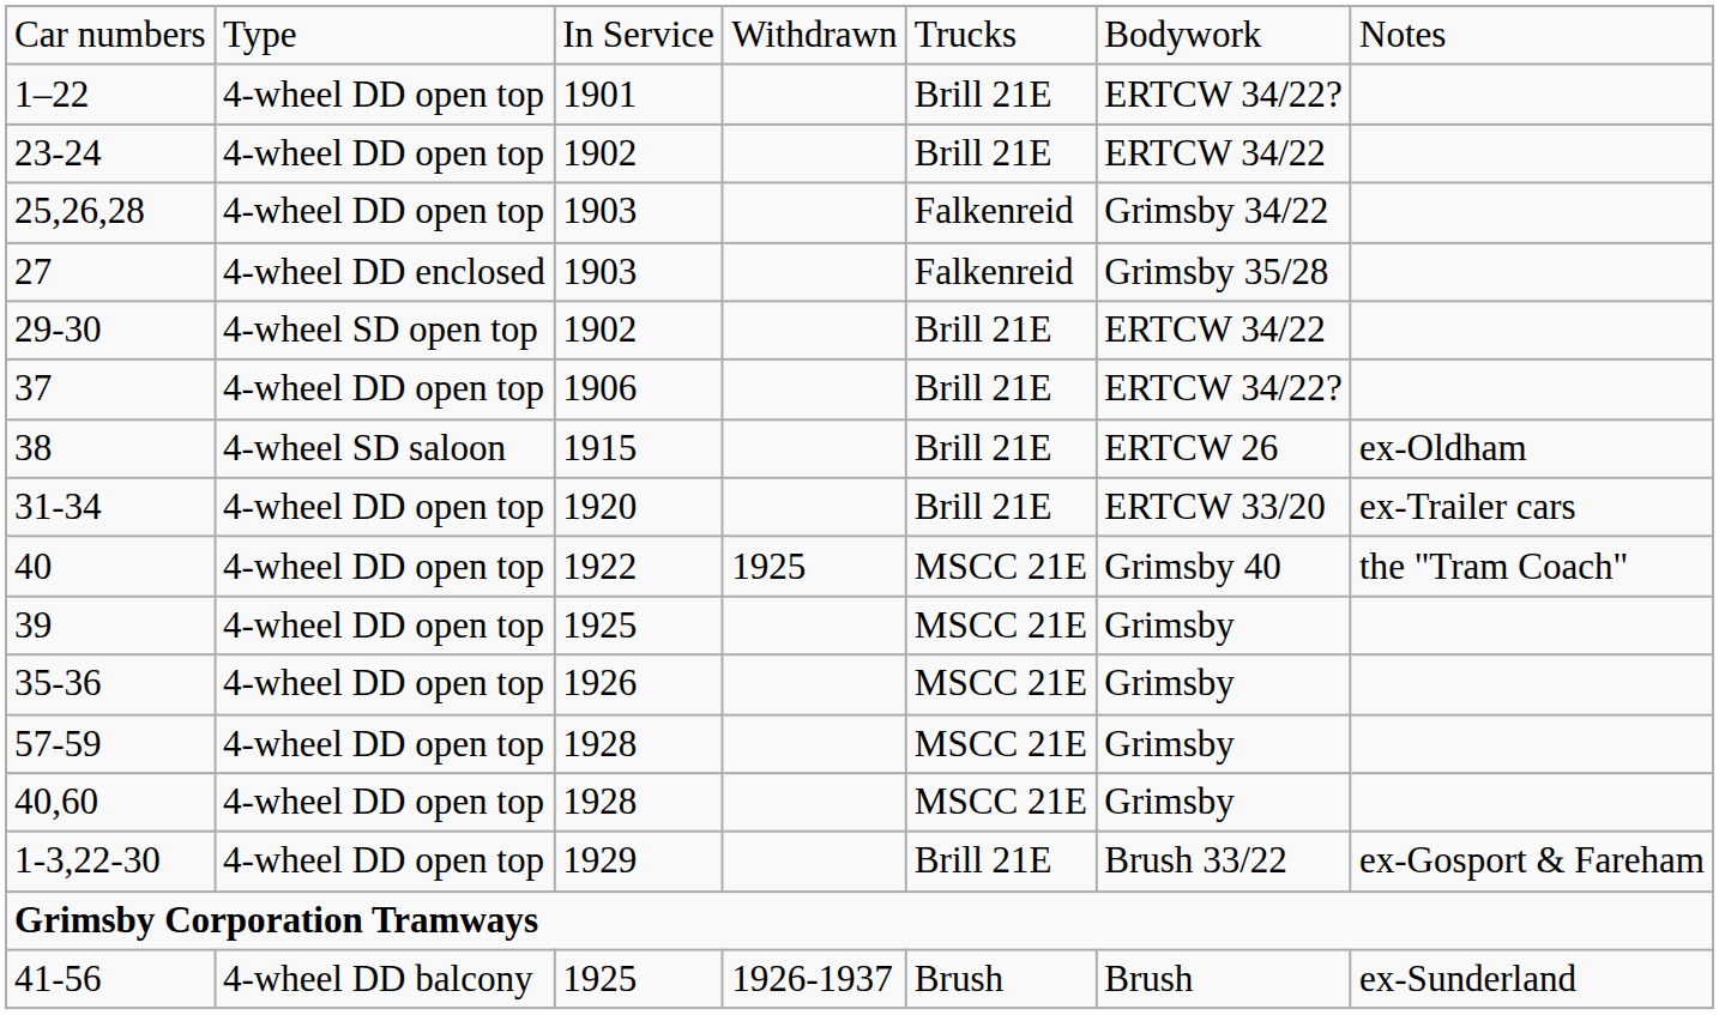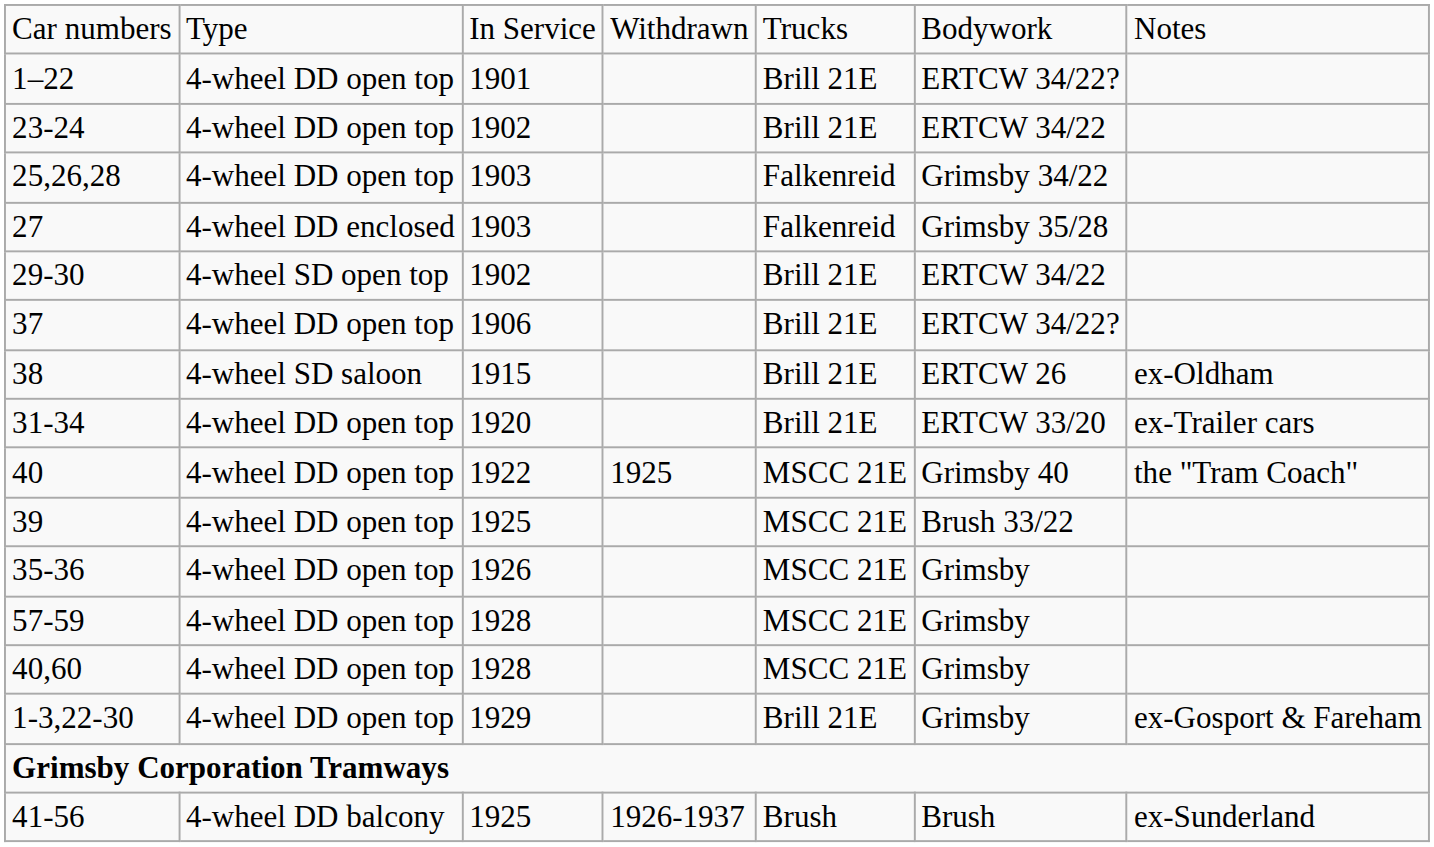 <table class="wikitable">
 <tr>
 <td>Car numbers</td>
 <td>Type</td>
 <td>In Service</td>
 <td>Withdrawn</td>
 <td>Trucks</td>
 <td>Bodywork</td>
 <td>Notes</td>
 </tr>
 <tr>
 <td>1–22</td>
 <td>4-wheel DD open top</td>
 <td>1901</td>
 <td></td>
 <td>Brill 21E</td>
 <td>ERTCW 34/22?</td>
 <td></td>
 </tr>
 <tr>
 <td>23-24</td>
 <td>4-wheel DD open top</td>
 <td>1902</td>
 <td></td>
 <td>Brill 21E</td>
 <td>ERTCW 34/22</td>
 <td></td>
 </tr>
 <tr>
 <td>25,26,28</td>
 <td>4-wheel DD open top</td>
 <td>1903</td>
 <td></td>
 <td>Falkenreid</td>
 <td>Grimsby 34/22</td>
 <td></td>
 </tr>
 <tr>
 <td>27</td>
 <td>4-wheel DD enclosed</td>
 <td>1903</td>
 <td></td>
 <td>Falkenreid</td>
 <td>Grimsby 35/28</td>
 <td></td>
 </tr>
 <tr>
 <td>29-30</td>
 <td>4-wheel SD open top</td>
 <td>1902</td>
 <td></td>
 <td>Brill 21E</td>
 <td>ERTCW 34/22</td>
 <td></td>
 </tr>
 <tr>
 <td>37</td>
 <td>4-wheel DD open top</td>
 <td>1906</td>
 <td></td>
 <td>Brill 21E</td>
 <td>ERTCW 34/22?</td>
 <td></td>
 </tr>
 <tr>
 <td>38</td>
 <td>4-wheel SD saloon</td>
 <td>1915</td>
 <td></td>
 <td>Brill 21E</td>
 <td>ERTCW 26</td>
 <td>ex-Oldham</td>
 </tr>
 <tr>
 <td>31-34</td>
 <td>4-wheel DD open top</td>
 <td>1920</td>
 <td></td>
 <td>Brill 21E</td>
 <td>ERTCW 33/20</td>
 <td>ex-Trailer cars</td>
 </tr>
 <tr>
 <td>40</td>
 <td>4-wheel DD open top</td>
 <td>1922</td>
 <td>1925</td>
 <td>MSCC 21E</td>
 <td>Grimsby 40</td>
 <td>the "Tram Coach"</td>
 </tr>
 <tr>
 <td>39</td>
 <td>4-wheel DD open top</td>
 <td>1925</td>
 <td></td>
 <td>MSCC 21E</td>
-<td>Grimsby</td>
+<td>Brush 33/22</td>
 <td></td>
 </tr>
 <tr>
 <td>35-36</td>
 <td>4-wheel DD open top</td>
 <td>1926</td>
 <td></td>
 <td>MSCC 21E</td>
 <td>Grimsby</td>
 <td></td>
 </tr>
 <tr>
 <td>57-59</td>
 <td>4-wheel DD open top</td>
 <td>1928</td>
 <td></td>
 <td>MSCC 21E</td>
 <td>Grimsby</td>
 <td></td>
 </tr>
 <tr>
 <td>40,60</td>
 <td>4-wheel DD open top</td>
 <td>1928</td>
 <td></td>
 <td>MSCC 21E</td>
 <td>Grimsby</td>
 <td></td>
 </tr>
 <tr>
 <td>1-3,22-30</td>
 <td>4-wheel DD open top</td>
 <td>1929</td>
 <td></td>
 <td>Brill 21E</td>
-<td>Brush 33/22</td>
+<td>Grimsby</td>
 <td>ex-Gosport & Fareham</td>
 </tr>
 <tr>
 <td colspan="7"><strong>Grimsby Corporation Tramways</strong></td>
 </tr>
 <tr>
 <td>41-56</td>
 <td>4-wheel DD balcony</td>
 <td>1925</td>
 <td>1926-1937</td>
 <td>Brush</td>
 <td>Brush</td>
 <td>ex-Sunderland</td>
 </tr>
 </table>
